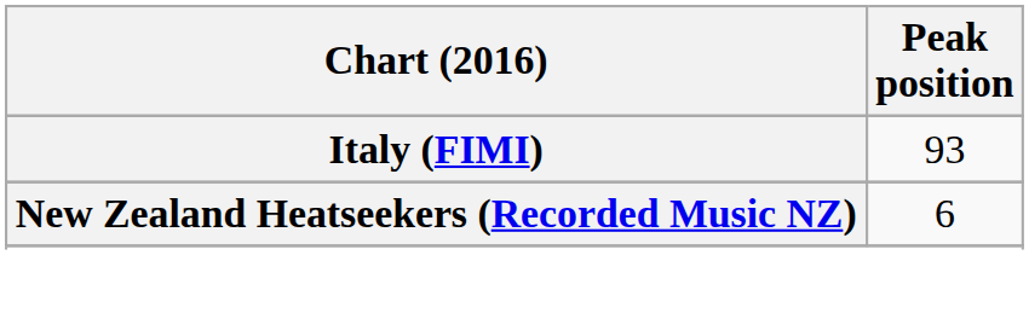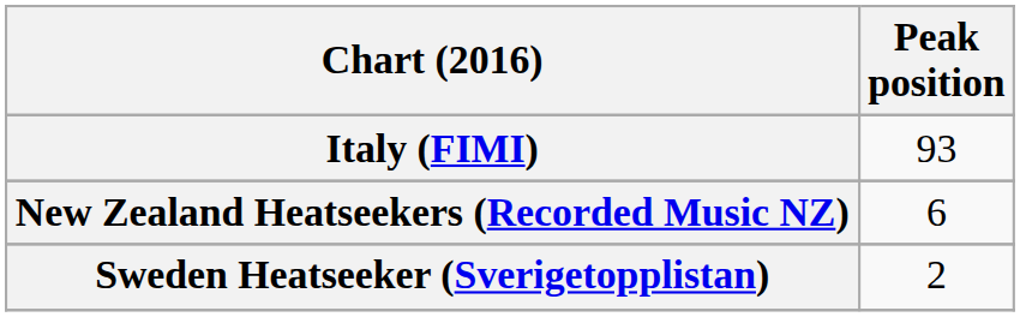 <table class="wikitable sortable plainrowheaders" style="text-align:center">
 <tr>
 <th scope="col">Chart (2016)</th>
 <th scope="col">Peak<br> position</th>
 </tr>
 <tr>
 </tr>
 <tr>
 </tr>
 <tr>
 </tr>
 <tr>
 </tr>
 <tr>
 </tr>
 <tr>
 <th scope="row">Italy (<a href='#'>FIMI</a>)</th>
 <td>93</td>
 </tr>
 <tr>
 </tr>
 <tr>
 <th scope="row">New Zealand Heatseekers (<a href='#'>Recorded Music NZ</a>)</th>
 <td>6</td>
 </tr>
 <tr>
 </tr>
 <tr>
+<th scope="row">Sweden Heatseeker (<a href='#'>Sverigetopplistan</a>)</th>
+<td>2</td>
+</tr>
+<tr>
 </tr>
 <tr>
 </tr>
 <tr>
 </tr>
 <tr>
 </tr>
 </table>
